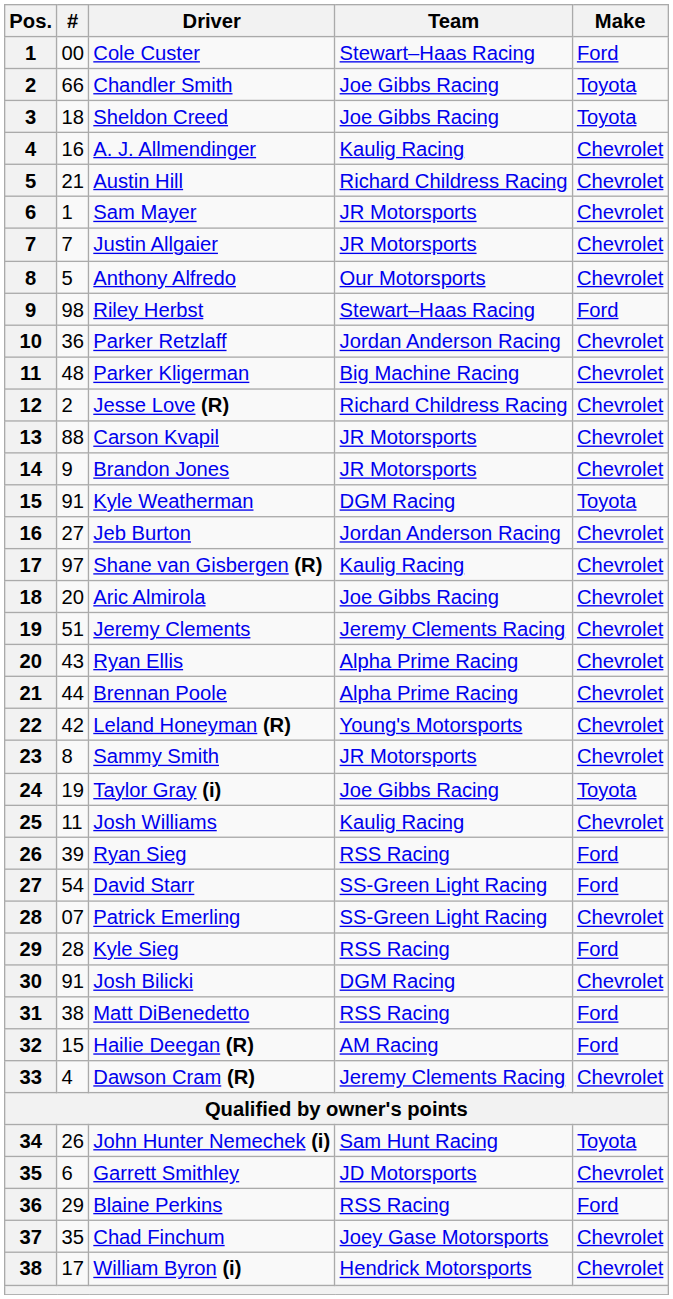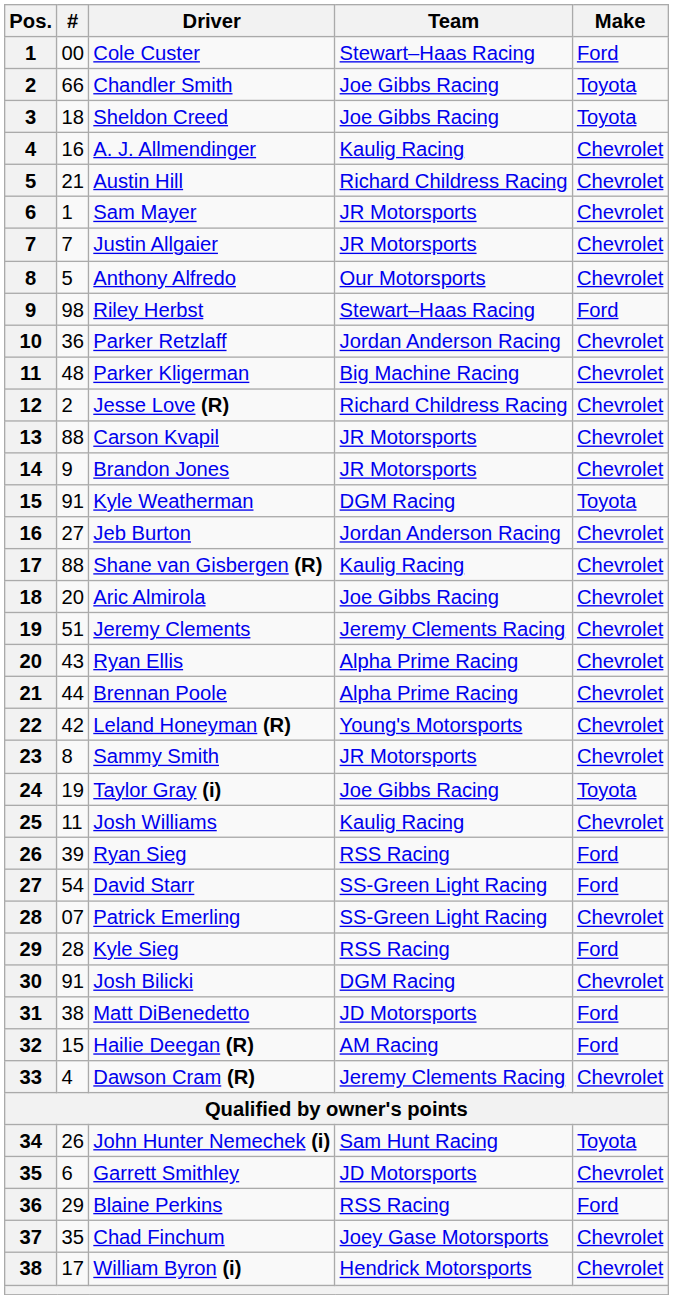 <table class="wikitable" style="font-size:95%">
 <tr>
 <th>Pos.</th>
 <th>#</th>
 <th>Driver</th>
 <th>Team</th>
 <th>Make</th>
 </tr>
 <tr>
 <th>1</th>
 <td>00</td>
 <td><a href='#'>Cole Custer</a></td>
 <td><a href='#'>Stewart–Haas Racing</a></td>
 <td><a href='#'>Ford</a></td>
 </tr>
 <tr>
 <th>2</th>
 <td>66</td>
 <td><a href='#'>Chandler Smith</a></td>
 <td><a href='#'>Joe Gibbs Racing</a></td>
 <td><a href='#'>Toyota</a></td>
 </tr>
 <tr>
 <th>3</th>
 <td>18</td>
 <td><a href='#'>Sheldon Creed</a></td>
 <td><a href='#'>Joe Gibbs Racing</a></td>
 <td><a href='#'>Toyota</a></td>
 </tr>
 <tr>
 <th>4</th>
 <td>16</td>
 <td><a href='#'>A. J. Allmendinger</a></td>
 <td><a href='#'>Kaulig Racing</a></td>
 <td><a href='#'>Chevrolet</a></td>
 </tr>
 <tr>
 <th>5</th>
 <td>21</td>
 <td><a href='#'>Austin Hill</a></td>
 <td><a href='#'>Richard Childress Racing</a></td>
 <td><a href='#'>Chevrolet</a></td>
 </tr>
 <tr>
 <th>6</th>
 <td>1</td>
 <td><a href='#'>Sam Mayer</a></td>
 <td><a href='#'>JR Motorsports</a></td>
 <td><a href='#'>Chevrolet</a></td>
 </tr>
 <tr>
 <th>7</th>
 <td>7</td>
 <td><a href='#'>Justin Allgaier</a></td>
 <td><a href='#'>JR Motorsports</a></td>
 <td><a href='#'>Chevrolet</a></td>
 </tr>
 <tr>
 <th>8</th>
 <td>5</td>
 <td><a href='#'>Anthony Alfredo</a></td>
 <td><a href='#'>Our Motorsports</a></td>
 <td><a href='#'>Chevrolet</a></td>
 </tr>
 <tr>
 <th>9</th>
 <td>98</td>
 <td><a href='#'>Riley Herbst</a></td>
 <td><a href='#'>Stewart–Haas Racing</a></td>
 <td><a href='#'>Ford</a></td>
 </tr>
 <tr>
 <th>10</th>
 <td>36</td>
 <td><a href='#'>Parker Retzlaff</a></td>
 <td><a href='#'>Jordan Anderson Racing</a></td>
 <td><a href='#'>Chevrolet</a></td>
 </tr>
 <tr>
 <th>11</th>
 <td>48</td>
 <td><a href='#'>Parker Kligerman</a></td>
 <td><a href='#'>Big Machine Racing</a></td>
 <td><a href='#'>Chevrolet</a></td>
 </tr>
 <tr>
 <th>12</th>
 <td>2</td>
 <td><a href='#'>Jesse Love</a> <strong>(R)</strong></td>
 <td><a href='#'>Richard Childress Racing</a></td>
 <td><a href='#'>Chevrolet</a></td>
 </tr>
 <tr>
 <th>13</th>
 <td>88</td>
 <td><a href='#'>Carson Kvapil</a></td>
 <td><a href='#'>JR Motorsports</a></td>
 <td><a href='#'>Chevrolet</a></td>
 </tr>
 <tr>
 <th>14</th>
 <td>9</td>
 <td><a href='#'>Brandon Jones</a></td>
 <td><a href='#'>JR Motorsports</a></td>
 <td><a href='#'>Chevrolet</a></td>
 </tr>
 <tr>
 <th>15</th>
 <td>91</td>
 <td><a href='#'>Kyle Weatherman</a></td>
 <td><a href='#'>DGM Racing</a></td>
 <td><a href='#'>Toyota</a></td>
 </tr>
 <tr>
 <th>16</th>
 <td>27</td>
 <td><a href='#'>Jeb Burton</a></td>
 <td><a href='#'>Jordan Anderson Racing</a></td>
 <td><a href='#'>Chevrolet</a></td>
 </tr>
 <tr>
 <th>17</th>
-<td>97</td>
+<td>88</td>
 <td><a href='#'>Shane van Gisbergen</a> <strong>(R)</strong></td>
 <td><a href='#'>Kaulig Racing</a></td>
 <td><a href='#'>Chevrolet</a></td>
 </tr>
 <tr>
 <th>18</th>
 <td>20</td>
 <td><a href='#'>Aric Almirola</a></td>
 <td><a href='#'>Joe Gibbs Racing</a></td>
 <td><a href='#'>Chevrolet</a></td>
 </tr>
 <tr>
 <th>19</th>
 <td>51</td>
 <td><a href='#'>Jeremy Clements</a></td>
 <td><a href='#'>Jeremy Clements Racing</a></td>
 <td><a href='#'>Chevrolet</a></td>
 </tr>
 <tr>
 <th>20</th>
 <td>43</td>
 <td><a href='#'>Ryan Ellis</a></td>
 <td><a href='#'>Alpha Prime Racing</a></td>
 <td><a href='#'>Chevrolet</a></td>
 </tr>
 <tr>
 <th>21</th>
 <td>44</td>
 <td><a href='#'>Brennan Poole</a></td>
 <td><a href='#'>Alpha Prime Racing</a></td>
 <td><a href='#'>Chevrolet</a></td>
 </tr>
 <tr>
 <th>22</th>
 <td>42</td>
 <td><a href='#'>Leland Honeyman</a> <strong>(R)</strong></td>
 <td><a href='#'>Young's Motorsports</a></td>
 <td><a href='#'>Chevrolet</a></td>
 </tr>
 <tr>
 <th>23</th>
 <td>8</td>
 <td><a href='#'>Sammy Smith</a></td>
 <td><a href='#'>JR Motorsports</a></td>
 <td><a href='#'>Chevrolet</a></td>
 </tr>
 <tr>
 <th>24</th>
 <td>19</td>
 <td><a href='#'>Taylor Gray</a> <strong>(i)</strong></td>
 <td><a href='#'>Joe Gibbs Racing</a></td>
 <td><a href='#'>Toyota</a></td>
 </tr>
 <tr>
 <th>25</th>
 <td>11</td>
 <td><a href='#'>Josh Williams</a></td>
 <td><a href='#'>Kaulig Racing</a></td>
 <td><a href='#'>Chevrolet</a></td>
 </tr>
 <tr>
 <th>26</th>
 <td>39</td>
 <td><a href='#'>Ryan Sieg</a></td>
 <td><a href='#'>RSS Racing</a></td>
 <td><a href='#'>Ford</a></td>
 </tr>
 <tr>
 <th>27</th>
 <td>54</td>
 <td><a href='#'>David Starr</a></td>
 <td><a href='#'>SS-Green Light Racing</a></td>
 <td><a href='#'>Ford</a></td>
 </tr>
 <tr>
 <th>28</th>
 <td>07</td>
 <td><a href='#'>Patrick Emerling</a></td>
 <td><a href='#'>SS-Green Light Racing</a></td>
 <td><a href='#'>Chevrolet</a></td>
 </tr>
 <tr>
 <th>29</th>
 <td>28</td>
 <td><a href='#'>Kyle Sieg</a></td>
 <td><a href='#'>RSS Racing</a></td>
 <td><a href='#'>Ford</a></td>
 </tr>
 <tr>
 <th>30</th>
 <td>91</td>
 <td><a href='#'>Josh Bilicki</a></td>
 <td><a href='#'>DGM Racing</a></td>
 <td><a href='#'>Chevrolet</a></td>
 </tr>
 <tr>
 <th>31</th>
 <td>38</td>
 <td><a href='#'>Matt DiBenedetto</a></td>
-<td><a href='#'>RSS Racing</a></td>
+<td><a href='#'>JD Motorsports</a></td>
 <td><a href='#'>Ford</a></td>
 </tr>
 <tr>
 <th>32</th>
 <td>15</td>
 <td><a href='#'>Hailie Deegan</a> <strong>(R)</strong></td>
 <td><a href='#'>AM Racing</a></td>
 <td><a href='#'>Ford</a></td>
 </tr>
 <tr>
 <th>33</th>
 <td>4</td>
 <td><a href='#'>Dawson Cram</a> <strong>(R)</strong></td>
 <td><a href='#'>Jeremy Clements Racing</a></td>
 <td><a href='#'>Chevrolet</a></td>
 </tr>
 <tr>
 <th colspan="5">Qualified by owner's points</th>
 </tr>
 <tr>
 <th>34</th>
 <td>26</td>
 <td><a href='#'>John Hunter Nemechek</a> <strong>(i)</strong></td>
 <td><a href='#'>Sam Hunt Racing</a></td>
 <td><a href='#'>Toyota</a></td>
 </tr>
 <tr>
 <th>35</th>
 <td>6</td>
 <td><a href='#'>Garrett Smithley</a></td>
 <td><a href='#'>JD Motorsports</a></td>
 <td><a href='#'>Chevrolet</a></td>
 </tr>
 <tr>
 <th>36</th>
 <td>29</td>
 <td><a href='#'>Blaine Perkins</a></td>
 <td><a href='#'>RSS Racing</a></td>
 <td><a href='#'>Ford</a></td>
 </tr>
 <tr>
 <th>37</th>
 <td>35</td>
 <td><a href='#'>Chad Finchum</a></td>
 <td><a href='#'>Joey Gase Motorsports</a></td>
 <td><a href='#'>Chevrolet</a></td>
 </tr>
 <tr>
 <th>38</th>
 <td>17</td>
 <td><a href='#'>William Byron</a> <strong>(i)</strong></td>
 <td><a href='#'>Hendrick Motorsports</a></td>
 <td><a href='#'>Chevrolet</a></td>
 </tr>
 <tr>
 <th colspan="5"></th>
 </tr>
 </table>
